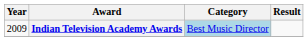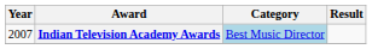 <table class="wikitable sortable plainrowheaders">
 <tr style="text-align:center;">
 <th scope="col">Year</th>
 <th scope="col">Award</th>
 <th scope="col">Category</th>
 <th class="unsortable" scope="col">Result</th>
 </tr>
 <tr>
-<td>2009</td>
+<td>2007</td>
 <th scope="row"><a href='#'>Indian Television Academy Awards</a></th>
 <td style="background: lightblue;"><a href='#'>Best Music Director</a></td>
 <td></td>
 </tr>
 <tr>
 </tr>
 </table>
